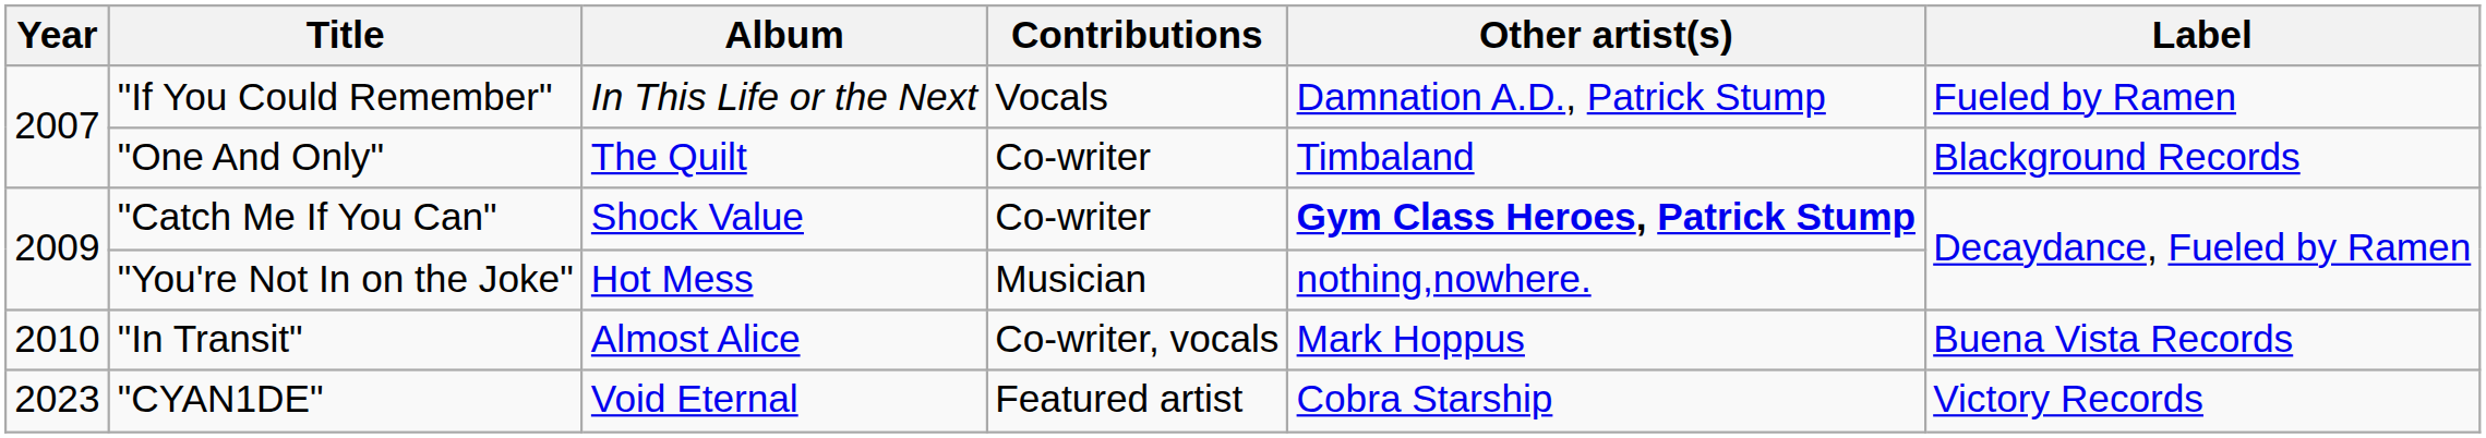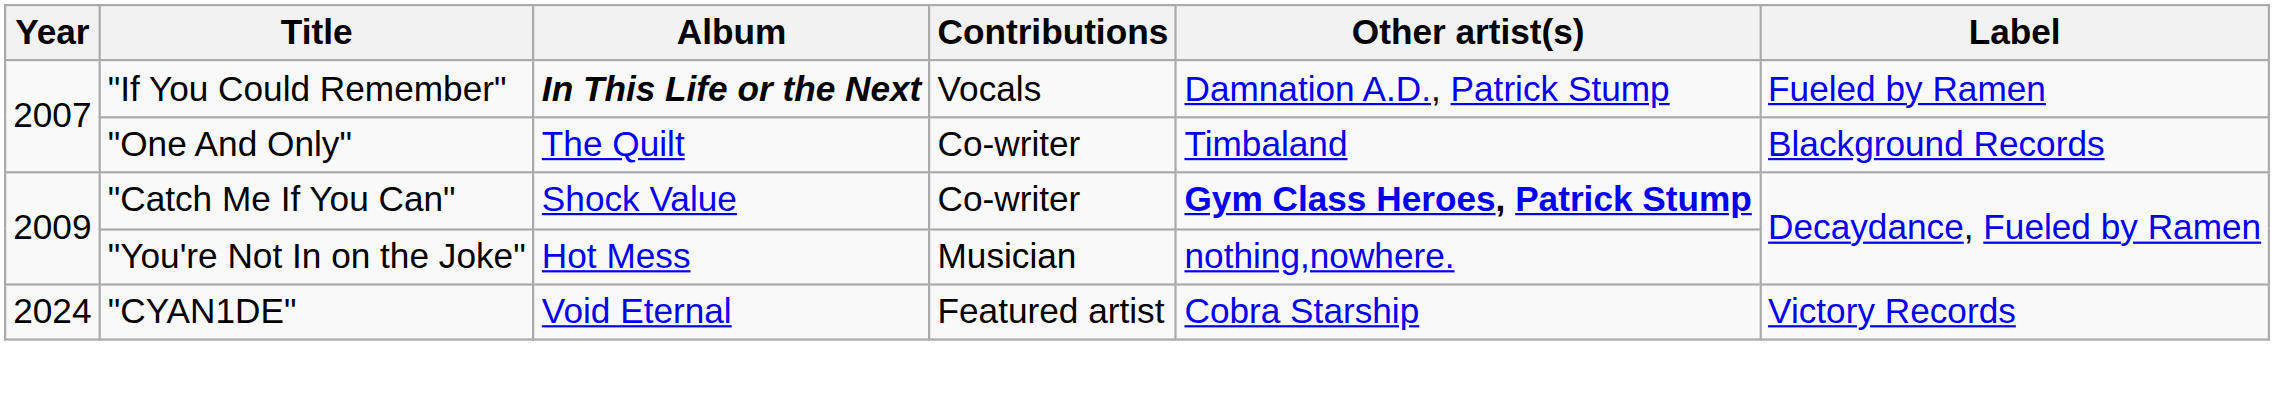 <table class="wikitable">
 <tr>
 <th>Year</th>
 <th>Title</th>
 <th>Album</th>
 <th>Contributions</th>
 <th>Other artist(s)</th>
 <th>Label</th>
 </tr>
 <tr>
 <td rowspan="2">2007</td>
 <td>"If You Could Remember"</td>
-<td><em>In This Life or the Next</em></td>
+<td><strong><em>In This Life or the Next</em></strong></td>
 <td>Vocals</td>
 <td><a href='#'>Damnation A.D.</a>, <a href='#'>Patrick Stump</a></td>
 <td><a href='#'>Fueled by Ramen</a></td>
 </tr>
 <tr>
 <td>"One And Only"</td>
 <td><a href='#'>The Quilt</a></td>
 <td>Co-writer</td>
 <td><a href='#'>Timbaland</a></td>
 <td><a href='#'>Blackground Records</a></td>
 </tr>
 <tr>
 <td rowspan="2">2009</td>
 <td>"Catch Me If You Can"</td>
 <td><a href='#'>Shock Value</a></td>
 <td>Co-writer</td>
 <td><strong><a href='#'>Gym Class Heroes</a>, <a href='#'>Patrick Stump</a></strong></td>
 <td rowspan="2"><a href='#'>Decaydance</a>, <a href='#'>Fueled by Ramen</a></td>
 </tr>
 <tr>
 <td>"You're Not In on the Joke"</td>
 <td><a href='#'>Hot Mess</a></td>
 <td>Musician</td>
 <td><a href='#'>nothing,nowhere.</a></td>
 </tr>
 <tr>
-<td>2010</td>
-<td>"In Transit"</td>
-<td><a href='#'>Almost Alice</a></td>
-<td>Co-writer, vocals</td>
-<td><a href='#'>Mark Hoppus</a></td>
-<td><a href='#'>Buena Vista Records</a></td>
-</tr>
-<tr>
-<td>2023</td>
+<td>2024</td>
 <td>"CYAN1DE"</td>
 <td><a href='#'>Void Eternal</a></td>
 <td>Featured artist</td>
 <td><a href='#'>Cobra Starship</a></td>
 <td><a href='#'>Victory Records</a></td>
 </tr>
 </table>
